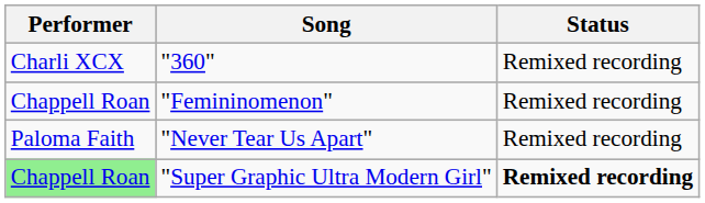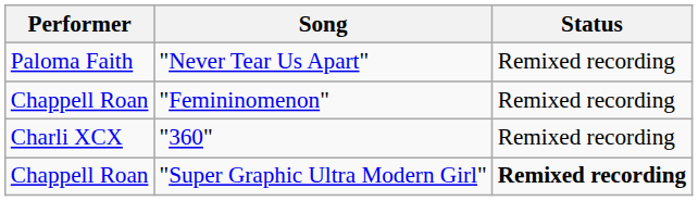 <table class="wikitable" style="font-size: 85%">
 <tr>
 <th>Performer</th>
 <th>Song</th>
 <th>Status</th>
+</tr>
+<tr>
+<td> <a href='#'>Paloma Faith</a></td>
+<td>"<a href='#'>Never Tear Us Apart</a>"</td>
+<td>Remixed recording</td>
+</tr>
+<tr>
+<td> <a href='#'>Chappell Roan</a></td>
+<td>"<a href='#'>Femininomenon</a>"</td>
+<td>Remixed recording</td>
 </tr>
 <tr>
 <td> <a href='#'>Charli XCX</a></td>
 <td>"<a href='#'>360</a>"</td>
 <td>Remixed recording</td>
 </tr>
 <tr>
 <td> <a href='#'>Chappell Roan</a></td>
-<td>"<a href='#'>Femininomenon</a>"</td>
-<td>Remixed recording</td>
-</tr>
-<tr>
-<td> <a href='#'>Paloma Faith</a></td>
-<td>"<a href='#'>Never Tear Us Apart</a>"</td>
-<td>Remixed recording</td>
-</tr>
-<tr>
-<td style="background: lightgreen;"> <a href='#'>Chappell Roan</a></td>
 <td>"<a href='#'>Super Graphic Ultra Modern Girl</a>"</td>
 <td><strong>Remixed recording</strong></td>
 </tr>
 </table>
